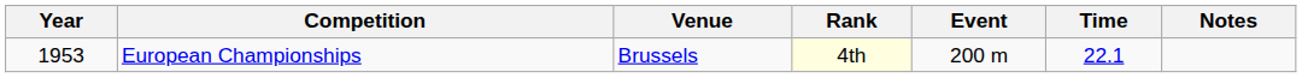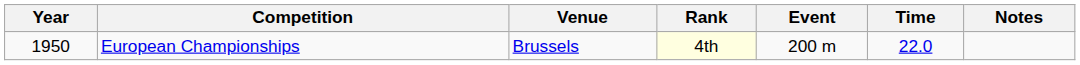 <table class="wikitable" width=50% style="font-size:100%; text-align:center;">
 <tr>
 <th>Year</th>
 <th>Competition</th>
 <th>Venue</th>
 <th>Rank</th>
 <th>Event</th>
 <th>Time</th>
 <th>Notes</th>
 </tr>
 <tr>
-<td rowspan=1>1953</td>
+<td rowspan=1>1950</td>
 <td rowspan=1 align=left><a href='#'>European Championships</a></td>
 <td rowspan=1 align=left> <a href='#'>Brussels</a></td>
 <td style="background: lightyellow;">4th</td>
 <td>200 m</td>
-<td><a href='#'>22.1</a></td>
+<td><a href='#'>22.0</a></td>
 <td></td>
 </tr>
 </table>
